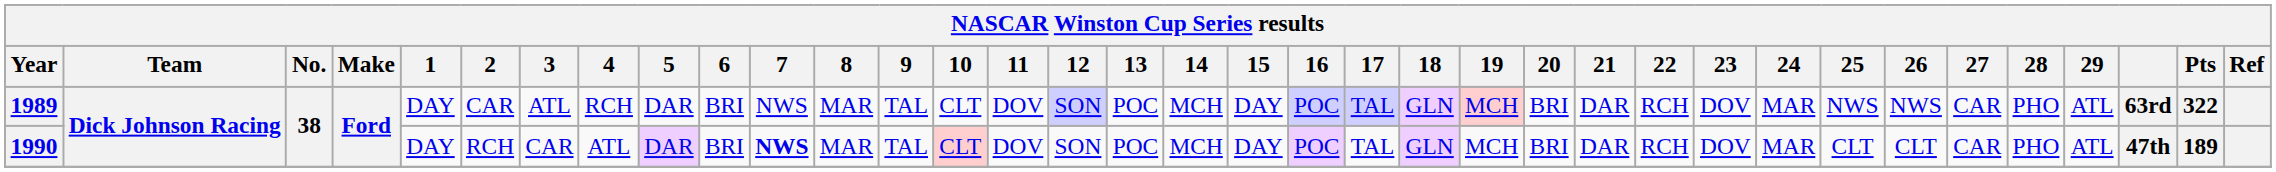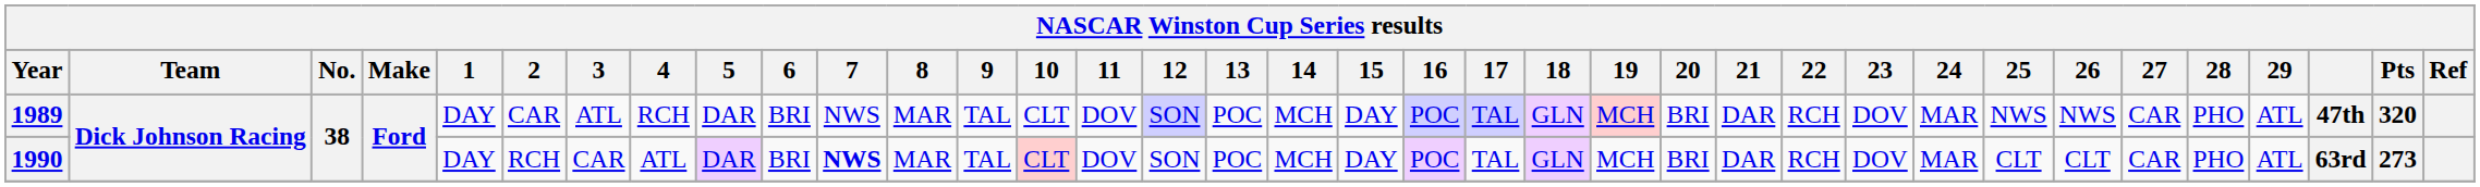 <table class="wikitable" style="text-align:center; font-size:75%">
 <tr>
 <th colspan=45><a href='#'>NASCAR</a> <a href='#'>Winston Cup Series</a> results</th>
 </tr>
 <tr>
 <th>Year</th>
 <th>Team</th>
 <th>No.</th>
 <th>Make</th>
 <th>1</th>
 <th>2</th>
 <th>3</th>
 <th>4</th>
 <th>5</th>
 <th>6</th>
 <th>7</th>
 <th>8</th>
 <th>9</th>
 <th>10</th>
 <th>11</th>
 <th>12</th>
 <th>13</th>
 <th>14</th>
 <th>15</th>
 <th>16</th>
 <th>17</th>
 <th>18</th>
 <th>19</th>
 <th>20</th>
 <th>21</th>
 <th>22</th>
 <th>23</th>
 <th>24</th>
 <th>25</th>
 <th>26</th>
 <th>27</th>
 <th>28</th>
 <th>29</th>
 <th></th>
 <th>Pts</th>
 <th>Ref</th>
 </tr>
 <tr>
 <th><a href='#'>1989</a></th>
 <th rowspan=2><a href='#'>Dick Johnson Racing</a></th>
 <th rowspan=2>38</th>
 <th rowspan=2><a href='#'>Ford</a></th>
 <td><a href='#'>DAY</a></td>
 <td><a href='#'>CAR</a></td>
 <td><a href='#'>ATL</a></td>
 <td><a href='#'>RCH</a></td>
 <td><a href='#'>DAR</a></td>
 <td><a href='#'>BRI</a></td>
 <td><a href='#'>NWS</a></td>
 <td><a href='#'>MAR</a></td>
 <td><a href='#'>TAL</a></td>
 <td><a href='#'>CLT</a></td>
 <td><a href='#'>DOV</a></td>
 <td style="background:#CFCFFF;"><a href='#'>SON</a><br></td>
 <td><a href='#'>POC</a></td>
 <td><a href='#'>MCH</a></td>
 <td><a href='#'>DAY</a></td>
 <td style="background:#CFCFFF;"><a href='#'>POC</a><br></td>
 <td style="background:#CFCFFF;"><a href='#'>TAL</a><br></td>
 <td style="background:#EFCFFF;"><a href='#'>GLN</a><br></td>
 <td style="background:#FFCFCF;"><a href='#'>MCH</a><br></td>
 <td><a href='#'>BRI</a></td>
 <td><a href='#'>DAR</a></td>
 <td><a href='#'>RCH</a></td>
 <td><a href='#'>DOV</a></td>
 <td><a href='#'>MAR</a></td>
 <td><a href='#'>NWS</a></td>
 <td><a href='#'>NWS</a></td>
 <td><a href='#'>CAR</a></td>
 <td><a href='#'>PHO</a></td>
 <td><a href='#'>ATL</a></td>
-<th>63rd</th>
-<th>322</th>
+<th>47th</th>
+<th>320</th>
 <th></th>
 </tr>
 <tr>
 <th><a href='#'>1990</a></th>
 <td><a href='#'>DAY</a></td>
 <td><a href='#'>RCH</a></td>
 <td><a href='#'>CAR</a></td>
 <td><a href='#'>ATL</a></td>
 <td style="background:#EFCFFF;"><a href='#'>DAR</a><br></td>
 <td><a href='#'>BRI</a></td>
 <td><strong><a href='#'>NWS</a></strong></td>
 <td><a href='#'>MAR</a></td>
 <td><a href='#'>TAL</a></td>
 <td style="background:#FFCFCF;"><a href='#'>CLT</a><br></td>
 <td><a href='#'>DOV</a></td>
 <td><a href='#'>SON</a></td>
 <td><a href='#'>POC</a></td>
 <td><a href='#'>MCH</a></td>
 <td><a href='#'>DAY</a></td>
 <td style="background:#EFCFFF;"><a href='#'>POC</a><br></td>
 <td><a href='#'>TAL</a></td>
 <td style="background:#EFCFFF;"><a href='#'>GLN</a><br></td>
 <td><a href='#'>MCH</a></td>
 <td><a href='#'>BRI</a></td>
 <td><a href='#'>DAR</a></td>
 <td><a href='#'>RCH</a></td>
 <td><a href='#'>DOV</a></td>
 <td><a href='#'>MAR</a></td>
 <td><a href='#'>CLT</a></td>
 <td><a href='#'>CLT</a></td>
 <td><a href='#'>CAR</a></td>
 <td><a href='#'>PHO</a></td>
 <td><a href='#'>ATL</a></td>
-<th>47th</th>
-<th>189</th>
+<th>63rd</th>
+<th>273</th>
 <th></th>
 </tr>
 <tr>
 </tr>
 </table>
